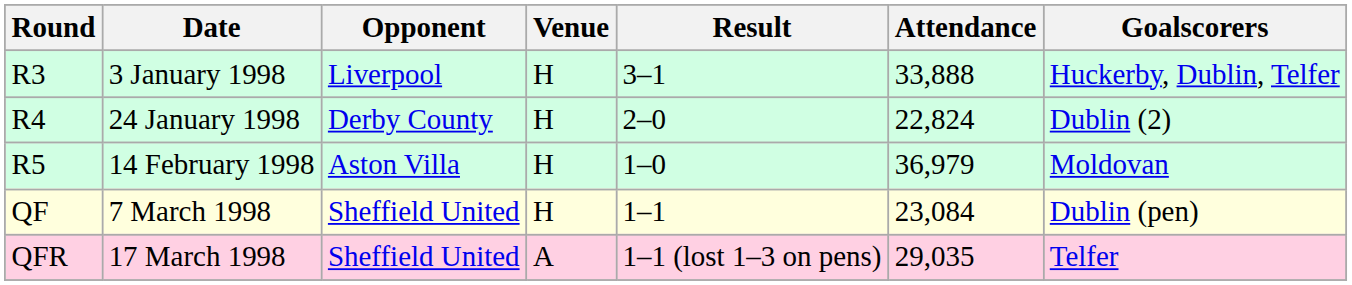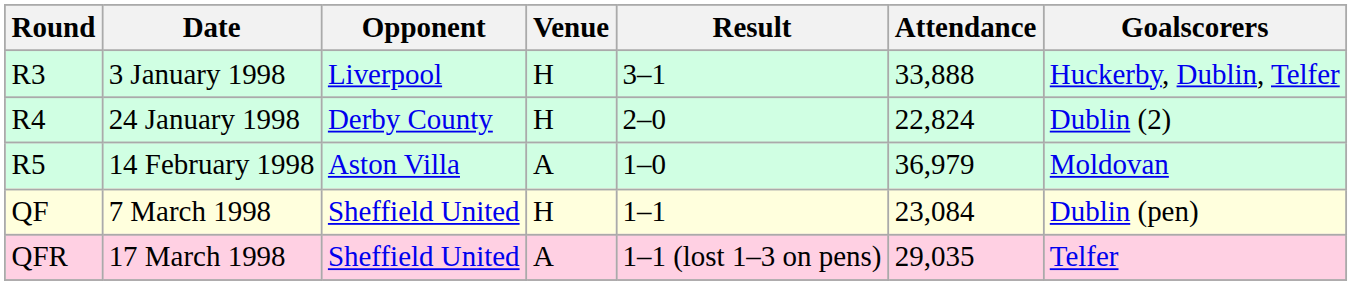 <table class="wikitable">
 <tr>
 <th>Round</th>
 <th>Date</th>
 <th>Opponent</th>
 <th>Venue</th>
 <th>Result</th>
 <th>Attendance</th>
 <th>Goalscorers</th>
 </tr>
 <tr style="background-color: #d0ffe3;">
 <td>R3</td>
 <td>3 January 1998</td>
 <td><a href='#'>Liverpool</a></td>
 <td>H</td>
 <td>3–1</td>
 <td>33,888</td>
 <td><a href='#'>Huckerby</a>, <a href='#'>Dublin</a>, <a href='#'>Telfer</a></td>
 </tr>
 <tr style="background-color: #d0ffe3;">
 <td>R4</td>
 <td>24 January 1998</td>
 <td><a href='#'>Derby County</a></td>
 <td>H</td>
 <td>2–0</td>
 <td>22,824</td>
 <td><a href='#'>Dublin</a> (2)</td>
 </tr>
 <tr style="background-color: #d0ffe3;">
 <td>R5</td>
 <td>14 February 1998</td>
 <td><a href='#'>Aston Villa</a></td>
-<td>H</td>
+<td>A</td>
 <td>1–0</td>
 <td>36,979</td>
 <td><a href='#'>Moldovan</a></td>
 </tr>
 <tr style="background-color: #ffffdd;">
 <td>QF</td>
 <td>7 March 1998</td>
 <td><a href='#'>Sheffield United</a></td>
 <td>H</td>
 <td>1–1</td>
 <td>23,084</td>
 <td><a href='#'>Dublin</a> (pen)</td>
 </tr>
 <tr style="background-color: #ffd0e3;">
 <td>QFR</td>
 <td>17 March 1998</td>
 <td><a href='#'>Sheffield United</a></td>
 <td>A</td>
 <td>1–1 (lost 1–3 on pens)</td>
 <td>29,035</td>
 <td><a href='#'>Telfer</a></td>
 </tr>
 </table>
